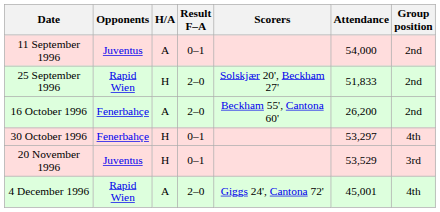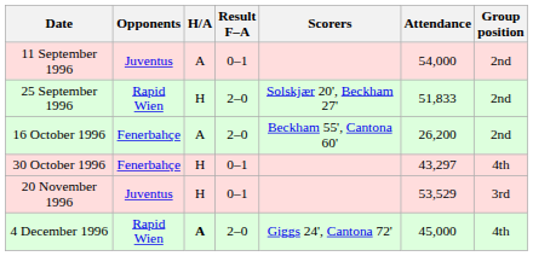 <table class="wikitable" style="text-align:center">
 <tr>
 <th>Date</th>
 <th>Opponents</th>
 <th>H/A</th>
 <th>Result<br>F–A</th>
 <th>Scorers</th>
 <th>Attendance</th>
 <th>Group<br>position</th>
 </tr>
 <tr bgcolor="#ffdddd">
 <td>11 September 1996</td>
 <td><a href='#'>Juventus</a></td>
 <td>A</td>
 <td>0–1</td>
 <td></td>
 <td>54,000</td>
 <td>2nd</td>
 </tr>
 <tr bgcolor="#ddffdd">
 <td>25 September 1996</td>
 <td><a href='#'>Rapid Wien</a></td>
 <td>H</td>
 <td>2–0</td>
 <td><a href='#'>Solskjær</a> 20', <a href='#'>Beckham</a> 27'</td>
 <td>51,833</td>
 <td>2nd</td>
 </tr>
 <tr bgcolor="#ddffdd">
 <td>16 October 1996</td>
 <td><a href='#'>Fenerbahçe</a></td>
 <td>A</td>
 <td>2–0</td>
 <td><a href='#'>Beckham</a> 55', <a href='#'>Cantona</a> 60'</td>
 <td>26,200</td>
 <td>2nd</td>
 </tr>
 <tr bgcolor="#ffdddd">
 <td>30 October 1996</td>
 <td><a href='#'>Fenerbahçe</a></td>
 <td>H</td>
 <td>0–1</td>
 <td></td>
-<td>53,297</td>
+<td>43,297</td>
 <td>4th</td>
 </tr>
 <tr bgcolor="#ffdddd">
 <td>20 November 1996</td>
 <td><a href='#'>Juventus</a></td>
 <td>H</td>
 <td>0–1</td>
 <td></td>
 <td>53,529</td>
 <td>3rd</td>
 </tr>
 <tr bgcolor="#ddffdd">
 <td>4 December 1996</td>
 <td><a href='#'>Rapid Wien</a></td>
-<td>A</td>
+<td><strong>A</strong></td>
 <td>2–0</td>
 <td><a href='#'>Giggs</a> 24', <a href='#'>Cantona</a> 72'</td>
-<td>45,001</td>
+<td>45,000</td>
 <td>4th</td>
 </tr>
 </table>
